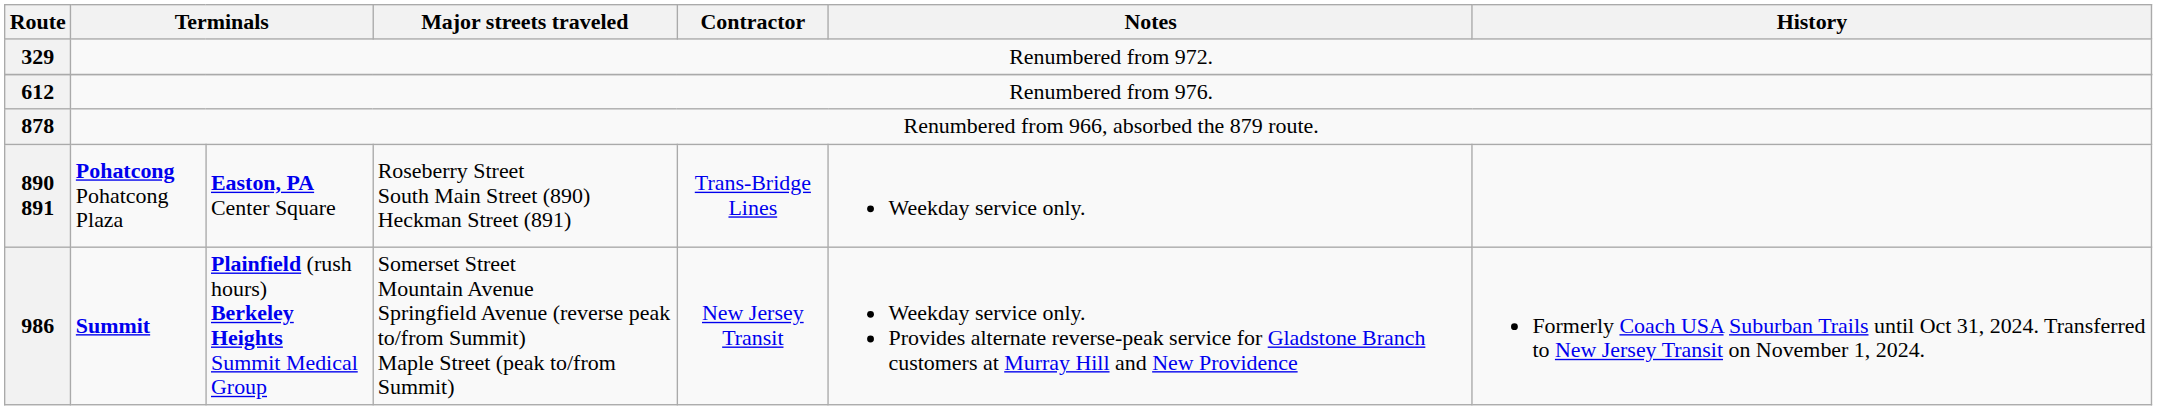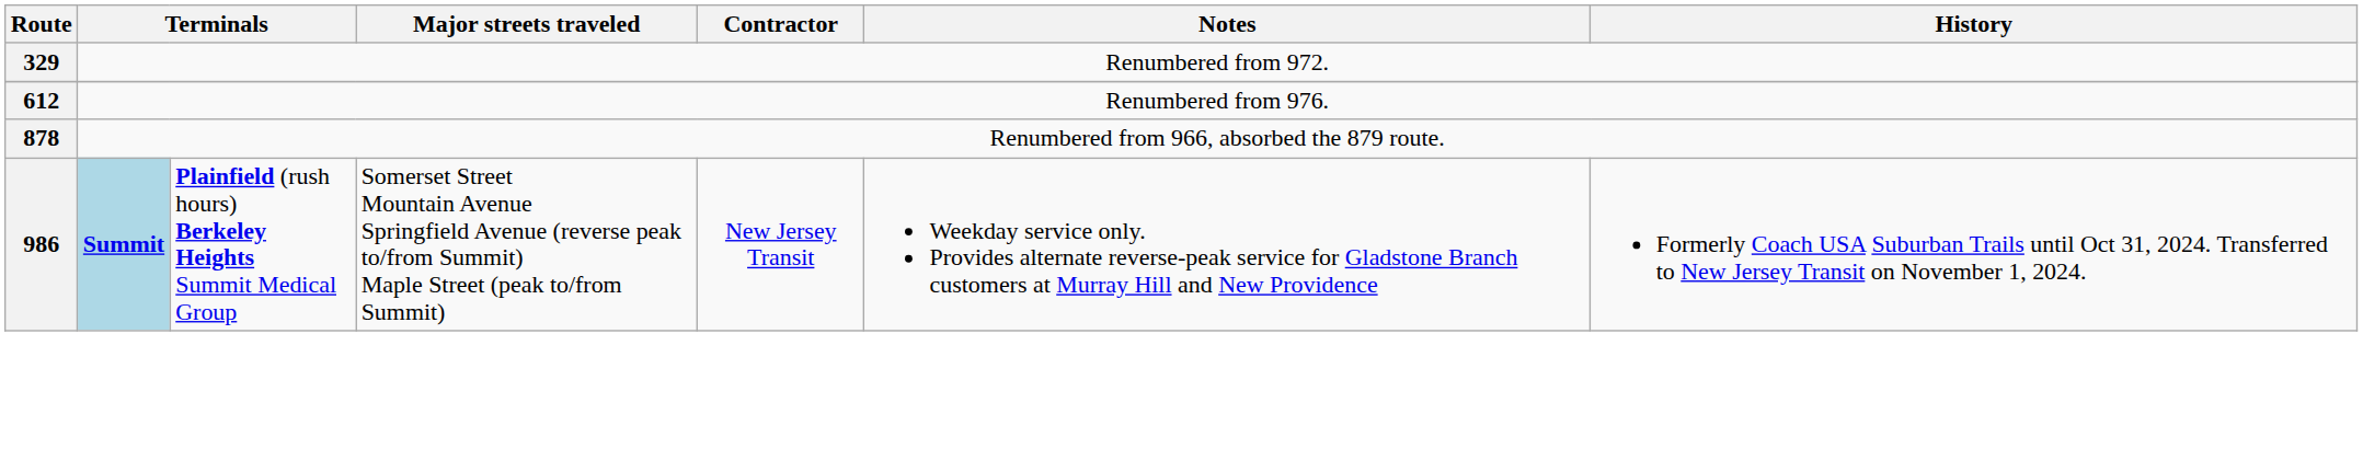 <table class="wikitable">
 <tr>
 <th>Route</th>
 <th colspan=2>Terminals</th>
 <th>Major streets traveled</th>
 <th>Contractor</th>
 <th>Notes</th>
 <th>History</th>
 </tr>
 <tr>
 <th>329</th>
 <td colspan=6 align=center>  Renumbered from 972.</td>
 </tr>
 <tr>
 </tr>
 <tr>
 <th>612</th>
 <td colspan=6 align=center>  Renumbered from 976.</td>
 </tr>
 <tr>
 <th>878</th>
 <td colspan=6 align=center>  Renumbered from 966, absorbed the 879 route.</td>
 </tr>
 <tr>
-<th>890<br>891</th>
-<td><strong><a href='#'>Pohatcong</a></strong><br>Pohatcong Plaza</td>
-<td><strong><a href='#'>Easton, PA</a></strong><br>Center Square</td>
-<td>Roseberry Street<br>South Main Street (890)<br>Heckman Street (891)</td>
-<td align=center><a href='#'>Trans-Bridge Lines</a></td>
-<td><br><ul><li>Weekday service only.</li></ul></td>
-<td></td>
-</tr>
-<tr>
 <th>986</th>
-<td><strong><a href='#'>Summit</a></strong></td>
+<td style="background: lightblue;"><strong><a href='#'>Summit</a></strong></td>
 <td><strong><a href='#'>Plainfield</a></strong> (rush hours)<br><strong><a href='#'>Berkeley Heights</a></strong><br><a href='#'>Summit Medical Group</a></td>
 <td>Somerset Street<br>Mountain Avenue<br>Springfield Avenue (reverse peak to/from Summit)<br>Maple Street (peak to/from Summit)</td>
 <td align=center><a href='#'>New Jersey Transit</a></td>
 <td><br><ul><li>Weekday service only.</li><li>Provides alternate reverse-peak service for <a href='#'>Gladstone Branch</a> customers at <a href='#'>Murray Hill</a> and <a href='#'>New Providence</a></li></ul></td>
 <td><br><ul><li>Formerly <a href='#'>Coach USA</a> <a href='#'>Suburban Trails</a> until Oct 31, 2024. Transferred to <a href='#'>New Jersey Transit</a> on November 1, 2024.</li></ul></td>
 </tr>
 </table>
